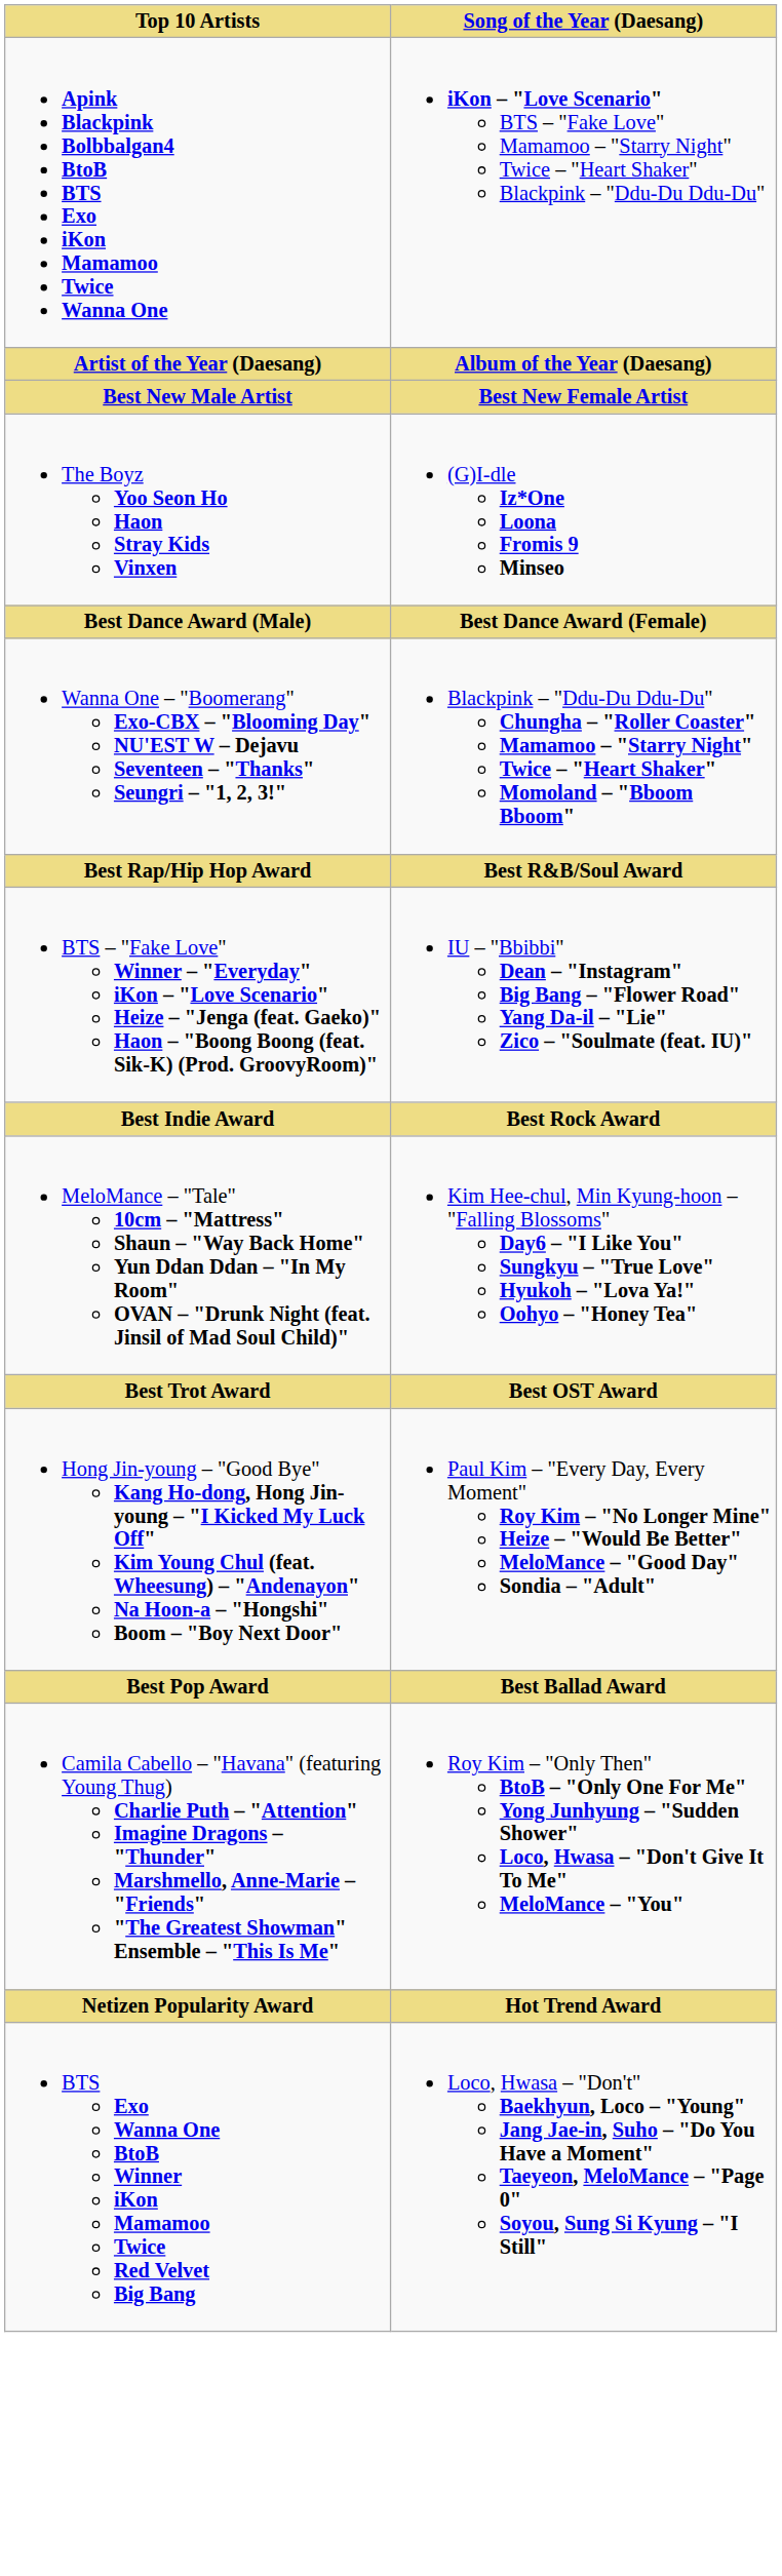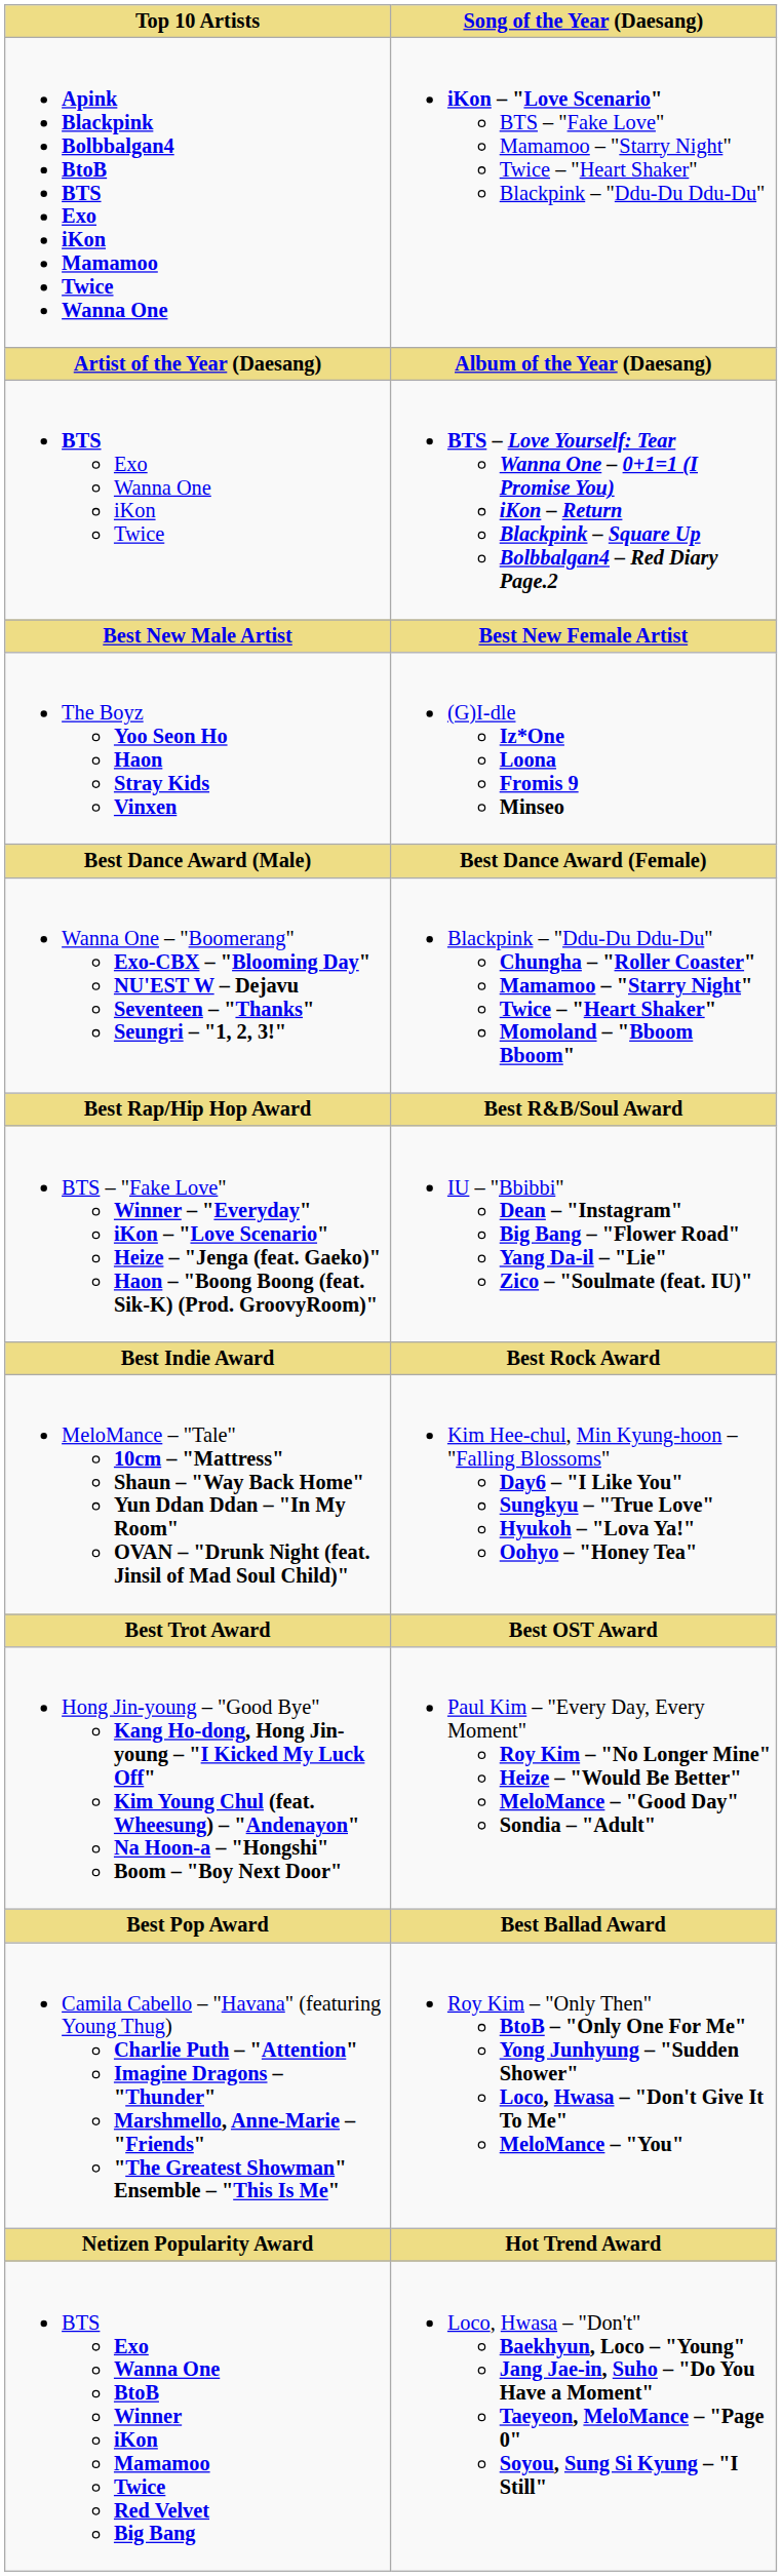 <table class="wikitable" style="width:95%">
 <tr>
 <th scope="col" style="background:#EEDD85; width:50%">Top 10 Artists</th>
 <th scope="col" style="background:#EEDD85; width:50%"><a href='#'>Song of the Year</a> (Daesang)</th>
 </tr>
 <tr>
 <td style="vertical-align:top"><br><ul><li><strong><a href='#'>Apink</a></strong></li><li><strong><a href='#'>Blackpink</a></strong></li><li><strong><a href='#'>Bolbbalgan4</a></strong></li><li><strong><a href='#'>BtoB</a></strong></li><li><strong><a href='#'>BTS</a></strong></li><li><strong><a href='#'>Exo</a></strong></li><li><strong><a href='#'>iKon</a></strong></li><li><strong><a href='#'>Mamamoo</a></strong></li><li><strong><a href='#'>Twice</a></strong></li><li><strong><a href='#'>Wanna One</a></strong></li></ul></td>
 <td style="vertical-align:top"><br><ul><li><strong><a href='#'>iKon</a> – "<a href='#'>Love Scenario</a>"</strong><ul><li><a href='#'>BTS</a> – "<a href='#'>Fake Love</a>"</li><li><a href='#'>Mamamoo</a> – "<a href='#'>Starry Night</a>"</li><li><a href='#'>Twice</a> – "<a href='#'>Heart Shaker</a>"</li><li><a href='#'>Blackpink</a> – "<a href='#'>Ddu-Du Ddu-Du</a>"</li></ul></li></ul></td>
 </tr>
 <tr>
 <th scope="col" style="background:#EEDD85; width:50%"><a href='#'>Artist of the Year</a> (Daesang)</th>
 <th scope="col" style="background:#EEDD85; width:50%"><a href='#'>Album of the Year</a> (Daesang)</th>
+</tr>
+<tr>
+<td style="vertical-align:top"><br><ul><li><strong><a href='#'>BTS</a></strong><ul><li><a href='#'>Exo</a></li><li><a href='#'>Wanna One</a></li><li><a href='#'>iKon</a></li><li><a href='#'>Twice</a></li></ul></li></ul></td>
+<td style="vertical-align:top"><br><ul><li><strong><a href='#'>BTS</a> – <em><a href='#'>Love Yourself: Tear</a><strong><em><ul><li><a href='#'>Wanna One</a> – </em><a href='#'>0+1=1 (I Promise You)</a><em></li><li><a href='#'>iKon</a> – </em><a href='#'>Return</a><em></li><li><a href='#'>Blackpink</a> – </em><a href='#'>Square Up</a><em></li><li><a href='#'>Bolbbalgan4</a> – </em>Red Diary Page.2<em></li></ul></li></ul></td>
 </tr>
 <tr>
 <th scope="col" style="background:#EEDD85; width:50%"><a href='#'>Best New Male Artist</a></th>
 <th scope="col" style="background:#EEDD85; width:50%"><a href='#'>Best New Female Artist</a></th>
 </tr>
 <tr>
 <td style="vertical-align:top"><br><ul><li><a href='#'></strong>The Boyz<strong></a><ul><li><a href='#'>Yoo Seon Ho</a></li><li><a href='#'>Haon</a></li><li><a href='#'>Stray Kids</a></li><li><a href='#'>Vinxen</a></li></ul></li></ul></td>
 <td style="vertical-align:top"><br><ul><li></strong><a href='#'>(G)I-dle</a><strong><ul><li><a href='#'>Iz*One</a></li><li><a href='#'>Loona</a></li><li><a href='#'>Fromis 9</a></li><li>Minseo</li></ul></li></ul></td>
 </tr>
 <tr>
 <th scope="col" style="background:#EEDD85; width:50%">Best Dance Award (Male)</th>
 <th scope="col" style="background:#EEDD85; width:50%">Best Dance Award (Female)</th>
 </tr>
 <tr>
 <td style="vertical-align:top"><br><ul><li></strong><a href='#'>Wanna One</a> – "<a href='#'>Boomerang</a>"<strong><ul><li><a href='#'>Exo-CBX</a> – "<a href='#'>Blooming Day</a>"</li><li><a href='#'>NU'EST W</a> – Dejavu</li><li><a href='#'>Seventeen</a> – "<a href='#'>Thanks</a>"</li><li><a href='#'>Seungri</a> – "1, 2, 3!"</li></ul></li></ul></td>
 <td style="vertical-align:top"><br><ul><li></strong><a href='#'>Blackpink</a> – "<a href='#'>Ddu-Du Ddu-Du</a>"<strong><ul><li><a href='#'>Chungha</a> – "<a href='#'>Roller Coaster</a>"</li><li><a href='#'>Mamamoo</a> – "<a href='#'>Starry Night</a>"</li><li><a href='#'>Twice</a> – "<a href='#'>Heart Shaker</a>"</li><li><a href='#'>Momoland</a> – "<a href='#'>Bboom Bboom</a>"</li></ul></li></ul></td>
 </tr>
 <tr>
 <th scope="col" style="background:#EEDD85; width:50%">Best Rap/Hip Hop Award</th>
 <th scope="col" style="background:#EEDD85; width:50%">Best R&B/Soul Award</th>
 </tr>
 <tr>
 <td style="vertical-align:top"><br><ul><li></strong><a href='#'>BTS</a> – "<a href='#'>Fake Love</a>"<strong><ul><li><a href='#'>Winner</a> – "<a href='#'>Everyday</a>"</li><li><a href='#'>iKon</a> – "<a href='#'>Love Scenario</a>"</li><li><a href='#'>Heize</a> – "Jenga (feat. Gaeko)"</li><li><a href='#'>Haon</a> – "Boong Boong (feat. Sik-K) (Prod. GroovyRoom)"</li></ul></li></ul></td>
 <td style="vertical-align:top"><br><ul><li></strong><a href='#'>IU</a> – "<a href='#'>Bbibbi</a>"<strong><ul><li><a href='#'>Dean</a> – "Instagram"</li><li><a href='#'>Big Bang</a> – "Flower Road"</li><li><a href='#'>Yang Da-il</a> – "Lie"</li><li><a href='#'>Zico</a> – "Soulmate (feat. IU)"</li></ul></li></ul></td>
 </tr>
 <tr>
 <th scope="col" style="background:#EEDD85; width:50%">Best Indie Award</th>
 <th scope="col" style="background:#EEDD85; width:50%">Best Rock Award</th>
 </tr>
 <tr>
 <td style="vertical-align:top"><br><ul><li></strong><a href='#'>MeloMance</a> – "Tale"<strong><ul><li><a href='#'>10cm</a> – "Mattress"</li><li>Shaun – "Way Back Home"</li><li>Yun Ddan Ddan – "In My Room"</li><li>OVAN – "Drunk Night (feat. Jinsil of Mad Soul Child)"</li></ul></li></ul></td>
 <td style="vertical-align:top"><br><ul><li></strong><a href='#'>Kim Hee-chul</a>, <a href='#'>Min Kyung-hoon</a> – "<a href='#'>Falling Blossoms</a>"<strong><ul><li><a href='#'>Day6</a> – "I Like You"</li><li><a href='#'>Sungkyu</a> – "True Love"</li><li><a href='#'>Hyukoh</a> – "Lova Ya!"</li><li><a href='#'>Oohyo</a> – "Honey Tea"</li></ul></li></ul></td>
 </tr>
 <tr>
 <th scope="col" style="background:#EEDD85; width:50%">Best Trot Award</th>
 <th scope="col" style="background:#EEDD85; width:50%">Best OST Award</th>
 </tr>
 <tr>
 <td style="vertical-align:top"><br><ul><li></strong><a href='#'>Hong Jin-young</a> – "Good Bye"<strong><ul><li><a href='#'>Kang Ho-dong</a>, Hong Jin-young – "<a href='#'>I Kicked My Luck Off</a>"</li><li><a href='#'>Kim Young Chul</a> (feat. <a href='#'>Wheesung</a>) – "<a href='#'>Andenayon</a>"</li><li><a href='#'>Na Hoon-a</a> – "Hongshi"</li><li>Boom – "Boy Next Door"</li></ul></li></ul></td>
 <td style="vertical-align:top"><br><ul><li></strong><a href='#'>Paul Kim</a> – "Every Day, Every Moment"<strong><ul><li><a href='#'>Roy Kim</a> – "No Longer Mine"</li><li><a href='#'>Heize</a> – "Would Be Better"</li><li><a href='#'>MeloMance</a> – "Good Day"</li><li>Sondia – "Adult"</li></ul></li></ul></td>
 </tr>
 <tr>
 <th scope="col" style="background:#EEDD85; width:50%">Best Pop Award</th>
 <th scope="col" style="background:#EEDD85; width:50%">Best Ballad Award</th>
 </tr>
 <tr>
 <td style="vertical-align:top"><br><ul><li></strong><a href='#'>Camila Cabello</a> – "<a href='#'>Havana</a>" (featuring <a href='#'>Young Thug</a>)<strong><ul><li><a href='#'>Charlie Puth</a> – "<a href='#'>Attention</a>"</li><li><a href='#'>Imagine Dragons</a> – "<a href='#'>Thunder</a>"</li><li><a href='#'>Marshmello</a>, <a href='#'>Anne-Marie</a> – "<a href='#'>Friends</a>"</li><li>"<a href='#'>The Greatest Showman</a>" Ensemble – "<a href='#'>This Is Me</a>"</li></ul></li></ul></td>
 <td style="vertical-align:top"><br><ul><li></strong><a href='#'>Roy Kim</a> – "Only Then"<strong><ul><li><a href='#'>BtoB</a> – "Only One For Me"</li><li><a href='#'>Yong Junhyung</a> – "Sudden Shower"</li><li><a href='#'>Loco</a>, <a href='#'>Hwasa</a> – "Don't Give It To Me"</li><li><a href='#'>MeloMance</a> – "You"</li></ul></li></ul></td>
 </tr>
 <tr>
 <th scope="col" style="background:#EEDD85; width:50%">Netizen Popularity Award</th>
 <th scope="col" style="background:#EEDD85; width:50%">Hot Trend Award</th>
 </tr>
 <tr>
 <td style="vertical-align:top"><br><ul><li></strong><a href='#'>BTS</a><strong><ul><li><a href='#'>Exo</a></li><li><a href='#'>Wanna One</a></li><li><a href='#'>BtoB</a></li><li><a href='#'>Winner</a></li><li><a href='#'>iKon</a></li><li><a href='#'>Mamamoo</a></li><li><a href='#'>Twice</a></li><li><a href='#'>Red Velvet</a></li><li><a href='#'>Big Bang</a></li></ul></li></ul></td>
 <td style="vertical-align:top"><br><ul><li></strong><a href='#'>Loco</a>, <a href='#'>Hwasa</a> – "Don't"<strong><ul><li><a href='#'>Baekhyun</a>, Loco – "Young"</li><li><a href='#'>Jang Jae-in</a>, <a href='#'>Suho</a> – "Do You Have a Moment"</li><li><a href='#'>Taeyeon</a>, <a href='#'>MeloMance</a> – "Page 0"</li><li><a href='#'>Soyou</a>, <a href='#'>Sung Si Kyung</a> – "I Still"</li></ul></li></ul></td>
 </tr>
 </table>
